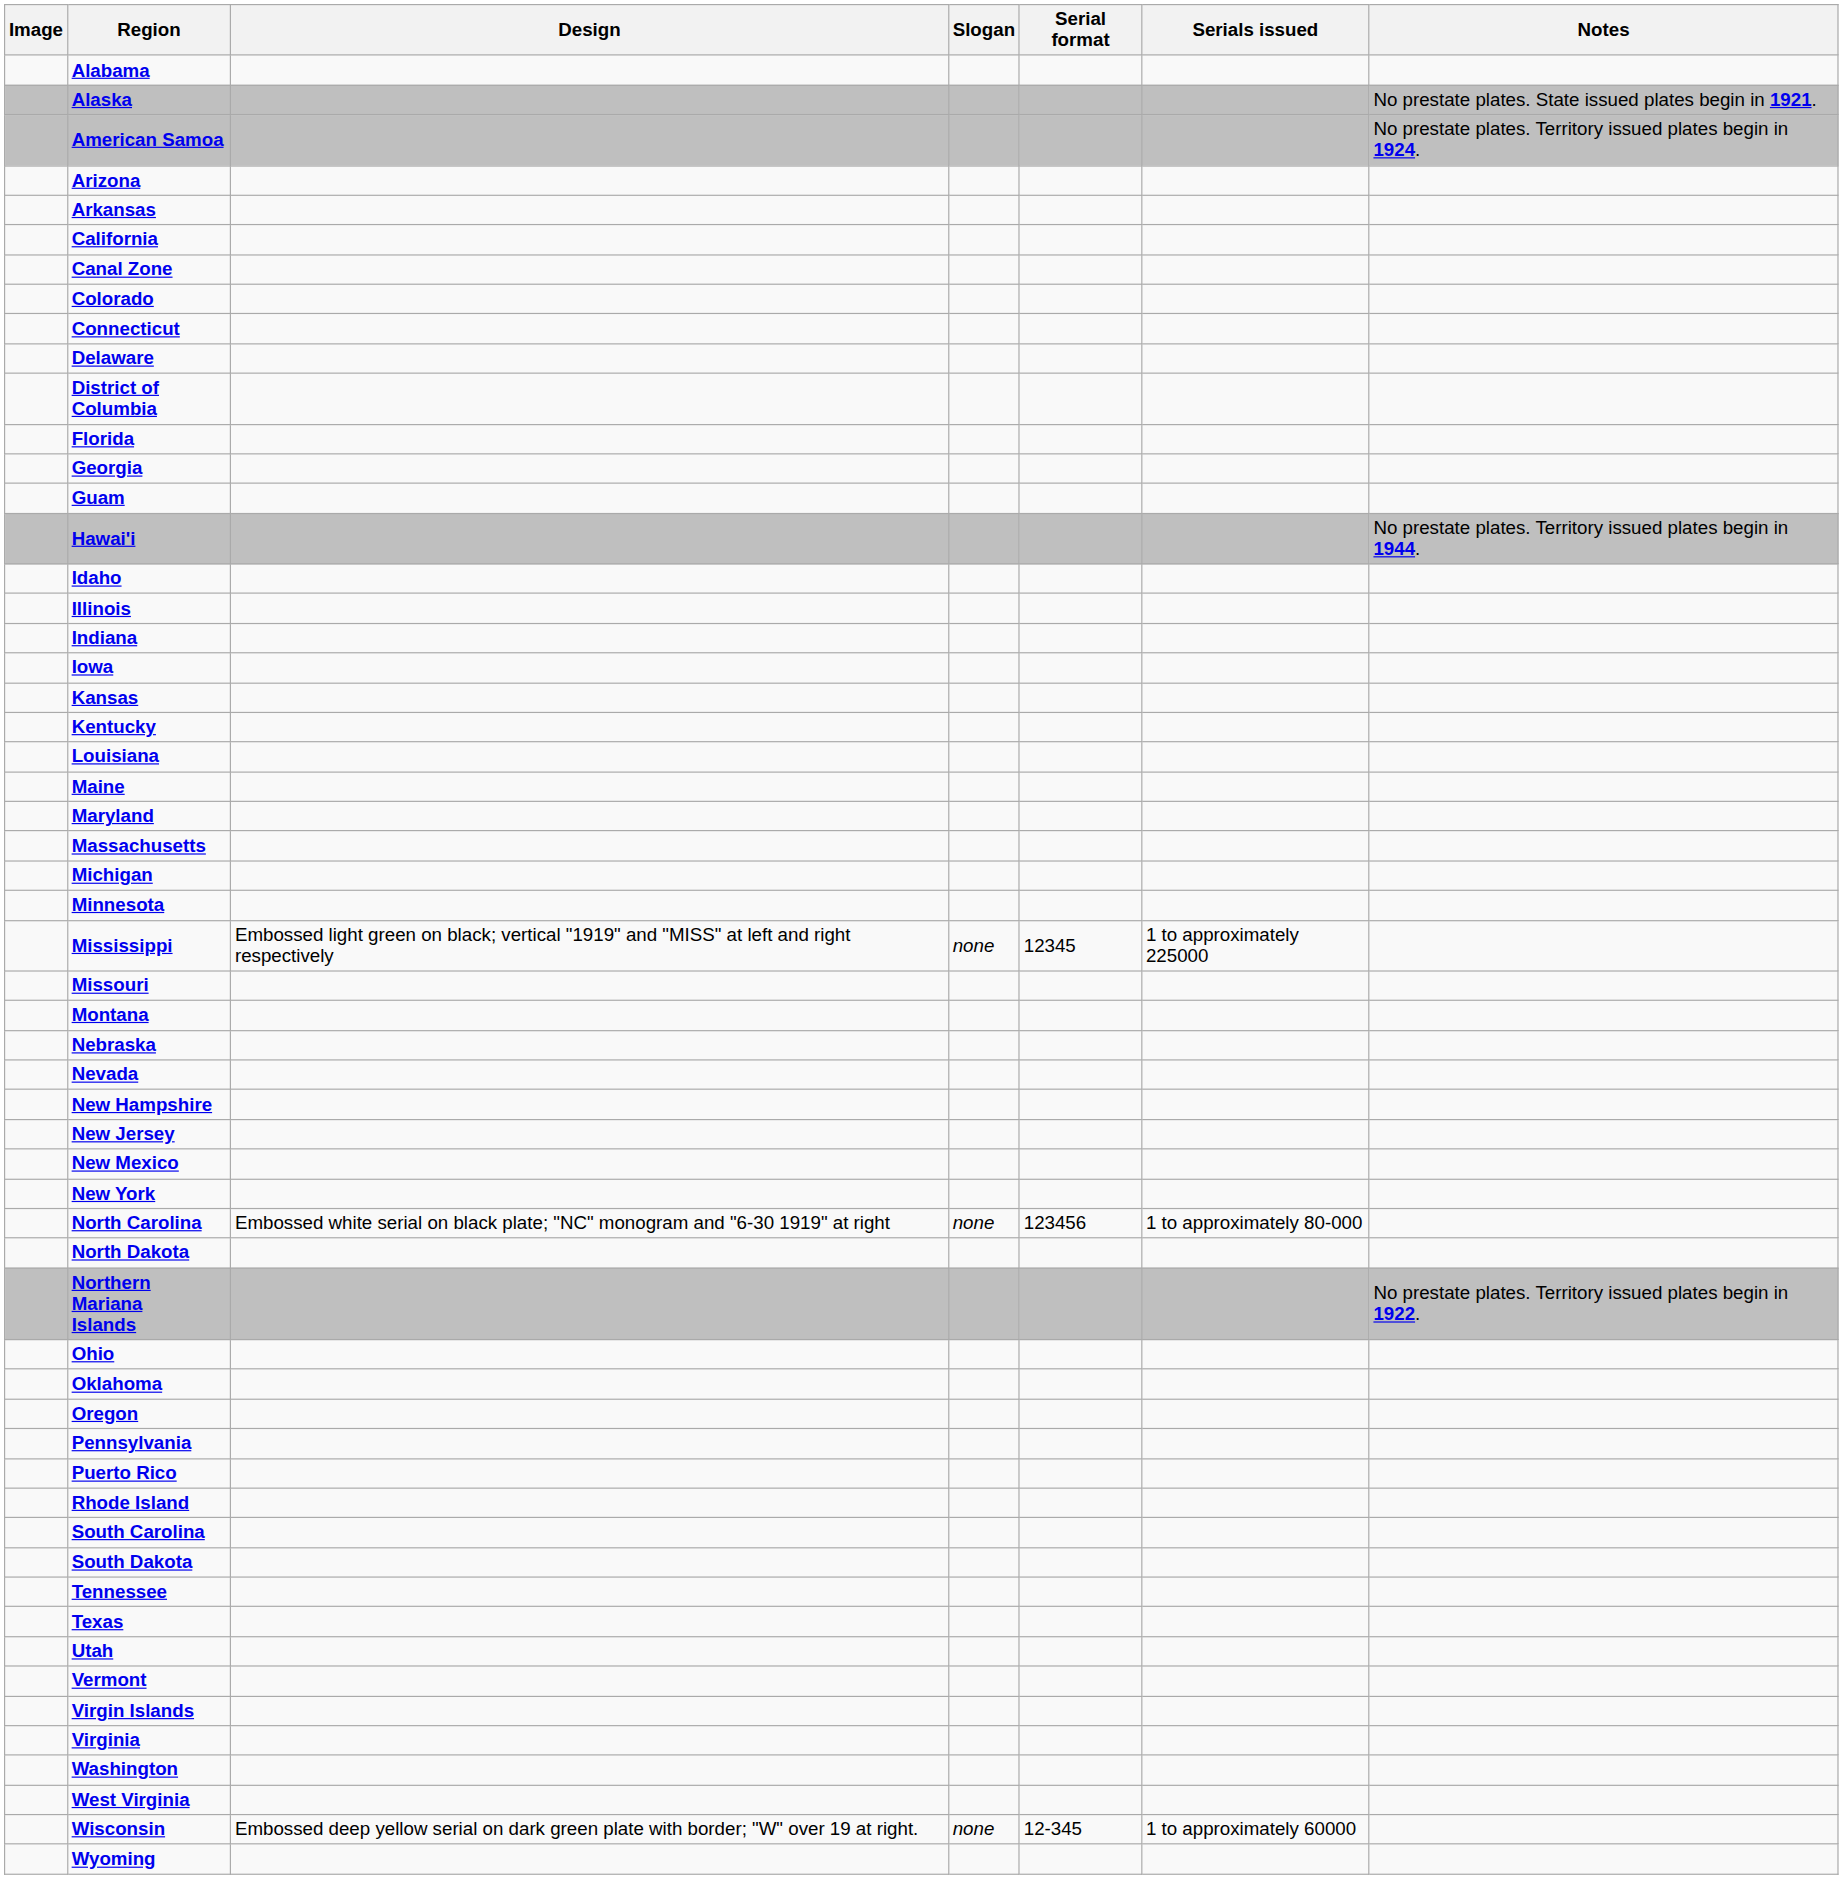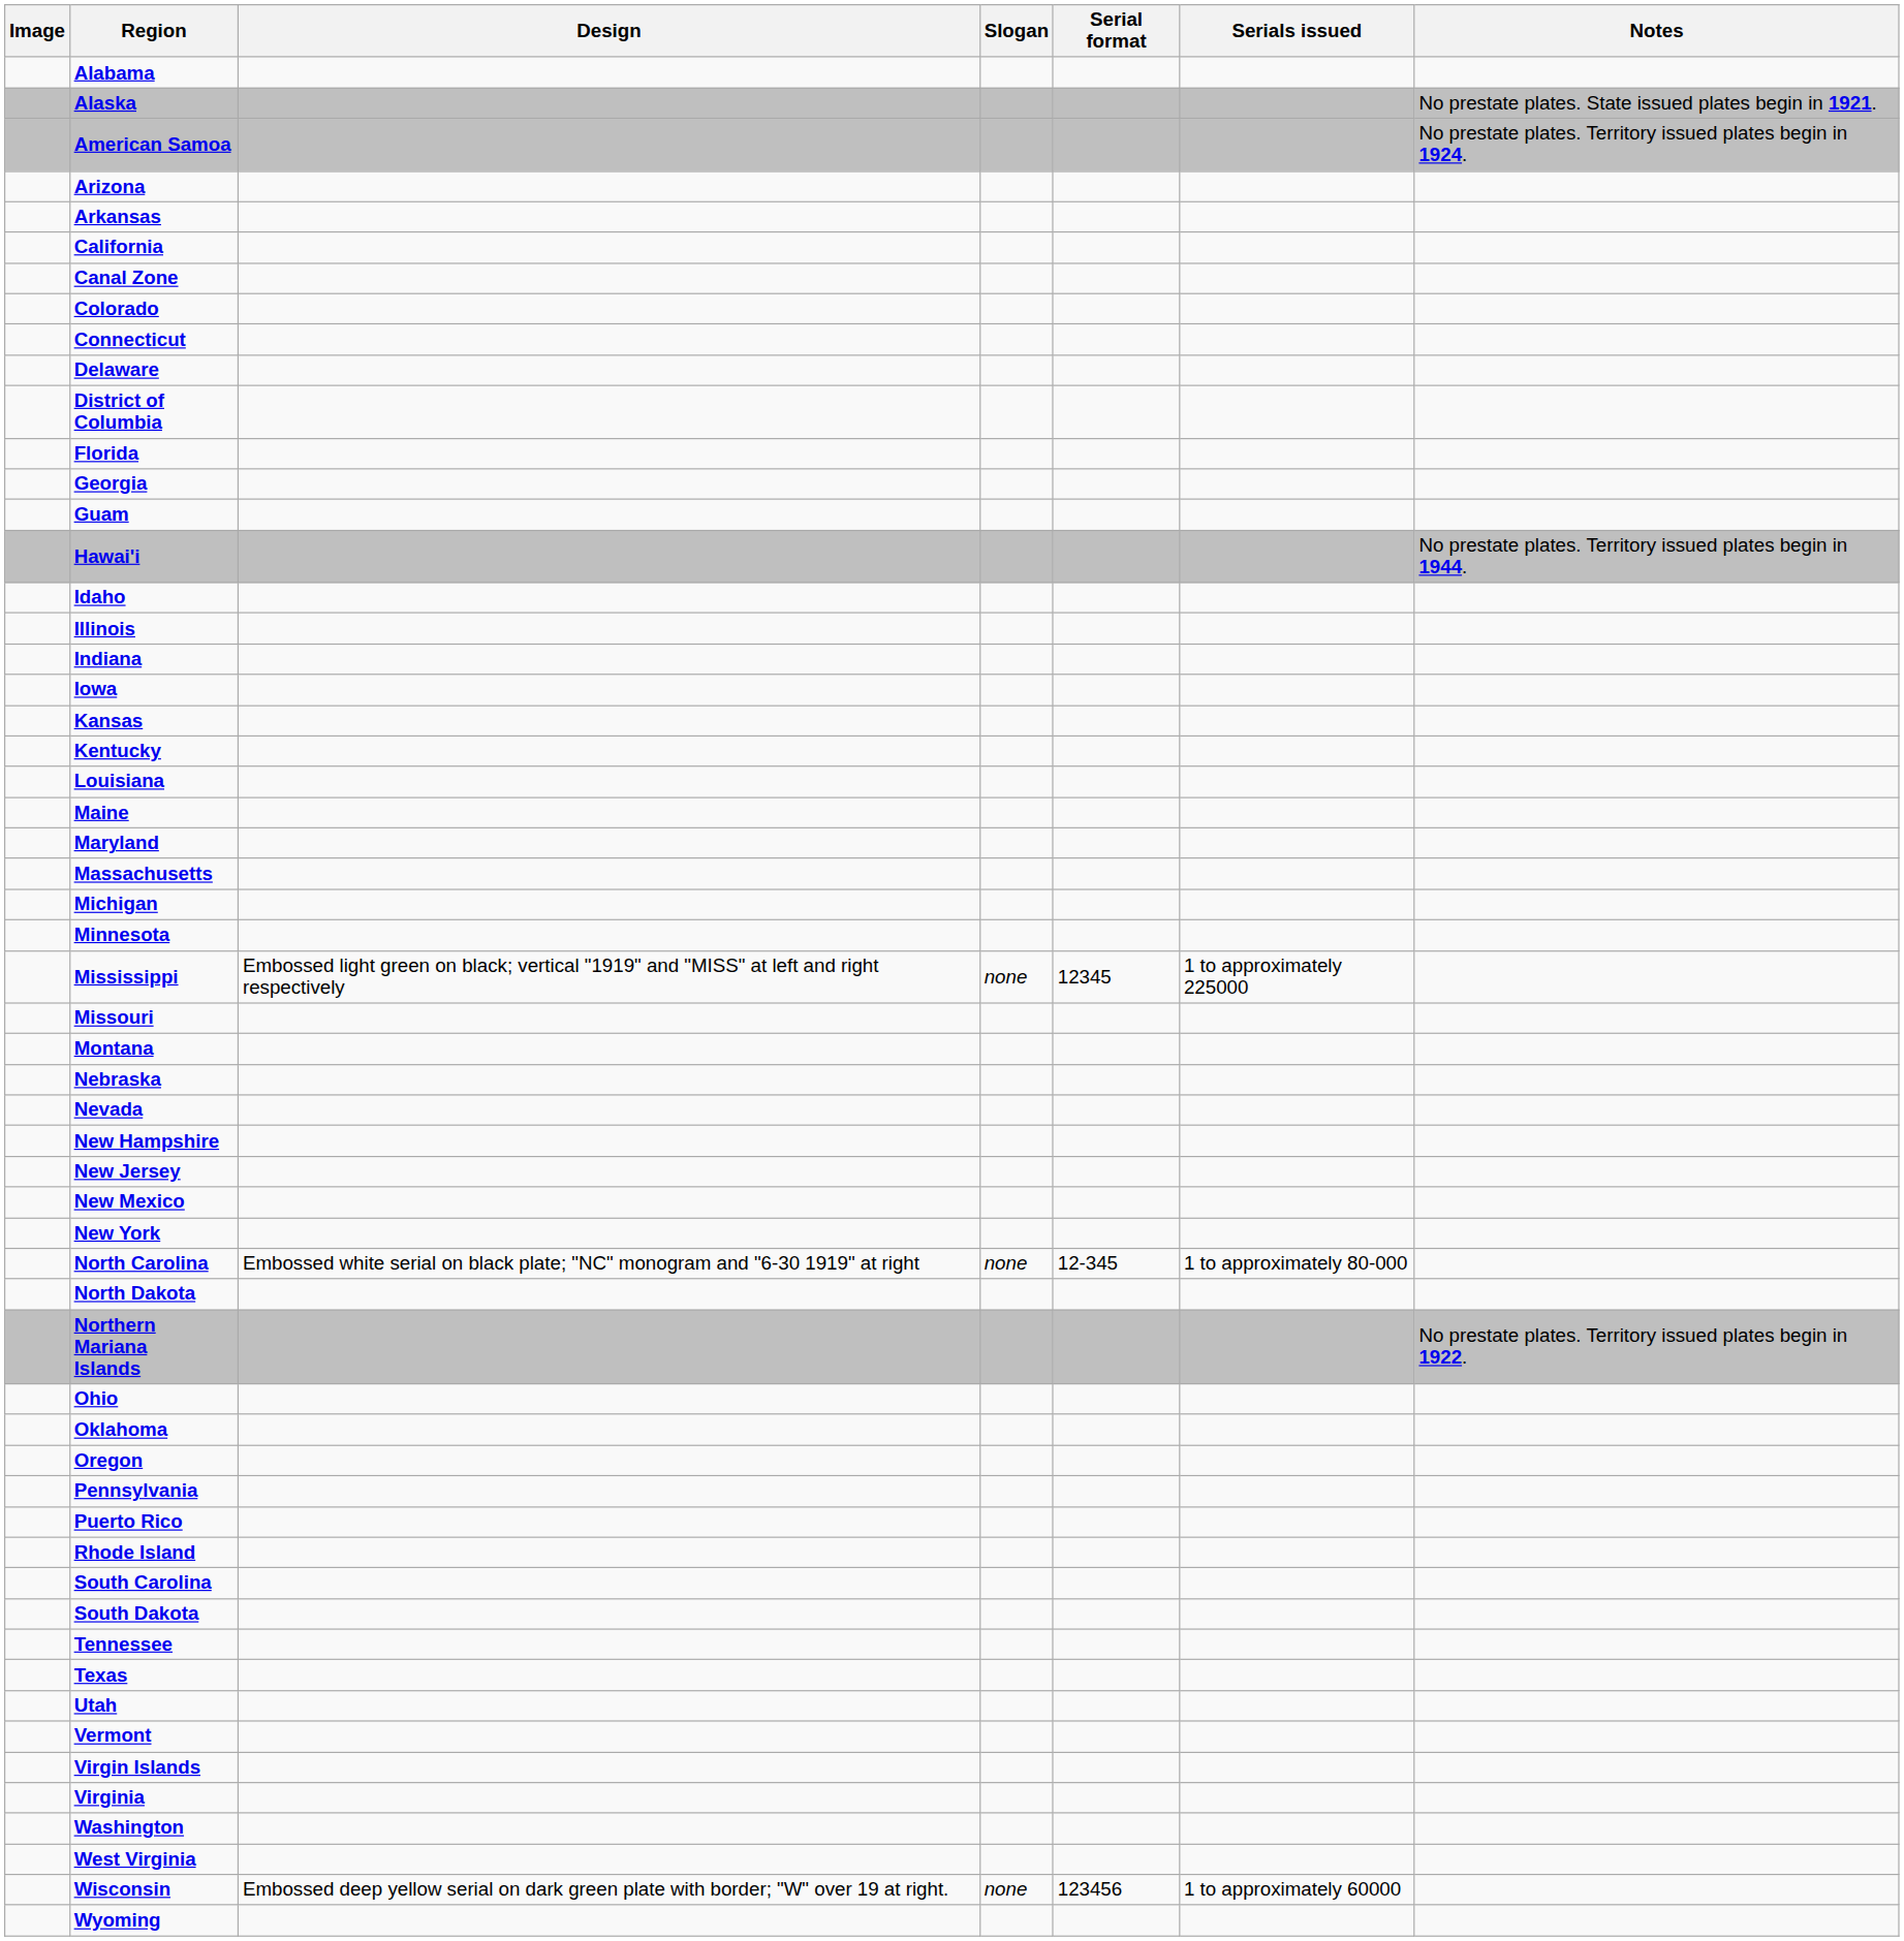 <table class="wikitable">
 <tr>
 <th>Image</th>
 <th>Region</th>
 <th>Design</th>
 <th>Slogan</th>
 <th>Serial format</th>
 <th>Serials issued</th>
 <th>Notes</th>
 </tr>
 <tr>
 <td></td>
 <td><strong><a href='#'>Alabama</a></strong></td>
 <td></td>
 <td></td>
 <td></td>
 <td></td>
 <td></td>
 </tr>
 <tr style="background:#BFBFBF";>
 <td></td>
 <td><strong><a href='#'>Alaska</a></strong></td>
 <td></td>
 <td></td>
 <td></td>
 <td></td>
 <td>No prestate plates. State issued plates begin in <a href='#'><strong>1921</strong></a>.</td>
 </tr>
 <tr style="background:#BFBFBF";>
 <td></td>
 <td><strong><a href='#'>American Samoa</a></strong></td>
 <td></td>
 <td></td>
 <td></td>
 <td></td>
 <td>No prestate plates. Territory issued plates begin in <a href='#'><strong>1924</strong></a>.</td>
 </tr>
 <tr>
 <td></td>
 <td><strong><a href='#'>Arizona</a></strong></td>
 <td></td>
 <td></td>
 <td></td>
 <td></td>
 <td></td>
 </tr>
 <tr>
 <td></td>
 <td><strong><a href='#'>Arkansas</a></strong></td>
 <td></td>
 <td></td>
 <td></td>
 <td></td>
 <td></td>
 </tr>
 <tr>
 <td></td>
 <td><strong><a href='#'>California</a></strong></td>
 <td></td>
 <td></td>
 <td></td>
 <td></td>
 <td></td>
 </tr>
 <tr>
 <td></td>
 <td><strong><a href='#'>Canal Zone</a></strong></td>
 <td></td>
 <td></td>
 <td></td>
 <td></td>
 <td></td>
 </tr>
 <tr>
 <td></td>
 <td><strong><a href='#'>Colorado</a></strong></td>
 <td></td>
 <td></td>
 <td></td>
 <td></td>
 <td></td>
 </tr>
 <tr>
 <td></td>
 <td><strong><a href='#'>Connecticut</a></strong></td>
 <td></td>
 <td></td>
 <td></td>
 <td></td>
 <td></td>
 </tr>
 <tr>
 <td></td>
 <td><strong><a href='#'>Delaware</a></strong></td>
 <td></td>
 <td></td>
 <td></td>
 <td></td>
 <td></td>
 </tr>
 <tr>
 <td></td>
 <td><strong><a href='#'>District of<br>Columbia</a></strong></td>
 <td></td>
 <td></td>
 <td></td>
 <td></td>
 <td></td>
 </tr>
 <tr>
 <td></td>
 <td><strong><a href='#'>Florida</a></strong></td>
 <td></td>
 <td></td>
 <td></td>
 <td></td>
 <td></td>
 </tr>
 <tr>
 <td></td>
 <td><strong><a href='#'>Georgia</a></strong></td>
 <td></td>
 <td></td>
 <td></td>
 <td></td>
 <td></td>
 </tr>
 <tr>
 <td></td>
 <td><strong><a href='#'>Guam</a></strong></td>
 <td></td>
 <td></td>
 <td></td>
 <td></td>
 <td></td>
 </tr>
 <tr style="background:#BFBFBF";>
 <td></td>
 <td><strong><a href='#'>Hawai'i</a></strong></td>
 <td></td>
 <td></td>
 <td></td>
 <td></td>
 <td>No prestate plates. Territory issued plates begin in <a href='#'><strong>1944</strong></a>.</td>
 </tr>
 <tr>
 <td></td>
 <td><strong><a href='#'>Idaho</a></strong></td>
 <td></td>
 <td></td>
 <td></td>
 <td></td>
 <td></td>
 </tr>
 <tr>
 <td></td>
 <td><strong><a href='#'>Illinois</a></strong></td>
 <td></td>
 <td></td>
 <td></td>
 <td></td>
 <td></td>
 </tr>
 <tr>
 <td></td>
 <td><strong><a href='#'>Indiana</a></strong></td>
 <td></td>
 <td></td>
 <td></td>
 <td></td>
 <td></td>
 </tr>
 <tr>
 <td></td>
 <td><strong><a href='#'>Iowa</a></strong></td>
 <td></td>
 <td></td>
 <td></td>
 <td></td>
 <td></td>
 </tr>
 <tr>
 <td></td>
 <td><strong><a href='#'>Kansas</a></strong></td>
 <td></td>
 <td></td>
 <td></td>
 <td></td>
 <td></td>
 </tr>
 <tr>
 <td></td>
 <td><strong><a href='#'>Kentucky</a></strong></td>
 <td></td>
 <td></td>
 <td></td>
 <td></td>
 <td></td>
 </tr>
 <tr>
 <td></td>
 <td><strong><a href='#'>Louisiana</a></strong></td>
 <td></td>
 <td></td>
 <td></td>
 <td></td>
 <td></td>
 </tr>
 <tr>
 <td></td>
 <td><strong><a href='#'>Maine</a></strong></td>
 <td></td>
 <td></td>
 <td></td>
 <td></td>
 <td></td>
 </tr>
 <tr>
 <td></td>
 <td><strong><a href='#'>Maryland</a></strong></td>
 <td></td>
 <td></td>
 <td></td>
 <td></td>
 <td></td>
 </tr>
 <tr>
 <td></td>
 <td><strong><a href='#'>Massachusetts</a></strong></td>
 <td></td>
 <td></td>
 <td></td>
 <td></td>
 <td></td>
 </tr>
 <tr>
 <td></td>
 <td><strong><a href='#'>Michigan</a></strong></td>
 <td></td>
 <td></td>
 <td></td>
 <td></td>
 <td></td>
 </tr>
 <tr>
 <td></td>
 <td><strong><a href='#'>Minnesota</a></strong></td>
 <td></td>
 <td></td>
 <td></td>
 <td></td>
 <td></td>
 </tr>
 <tr>
 <td></td>
 <td><strong><a href='#'>Mississippi</a></strong></td>
 <td>Embossed light green on black; vertical "1919" and "MISS" at left and right respectively</td>
 <td><em>none</em></td>
 <td>12345</td>
 <td>1 to approximately 225000</td>
 <td></td>
 </tr>
 <tr>
 <td></td>
 <td><strong><a href='#'>Missouri</a></strong></td>
 <td></td>
 <td></td>
 <td></td>
 <td></td>
 <td></td>
 </tr>
 <tr>
 <td></td>
 <td><strong><a href='#'>Montana</a></strong></td>
 <td></td>
 <td></td>
 <td></td>
 <td></td>
 <td></td>
 </tr>
 <tr>
 <td></td>
 <td><strong><a href='#'>Nebraska</a></strong></td>
 <td></td>
 <td></td>
 <td></td>
 <td></td>
 <td></td>
 </tr>
 <tr>
 <td></td>
 <td><strong><a href='#'>Nevada</a></strong></td>
 <td></td>
 <td></td>
 <td></td>
 <td></td>
 <td></td>
 </tr>
 <tr>
 <td></td>
 <td><strong><a href='#'>New Hampshire</a></strong></td>
 <td></td>
 <td></td>
 <td></td>
 <td></td>
 <td></td>
 </tr>
 <tr>
 <td></td>
 <td><strong><a href='#'>New Jersey</a></strong></td>
 <td></td>
 <td></td>
 <td></td>
 <td></td>
 <td></td>
 </tr>
 <tr>
 <td></td>
 <td><strong><a href='#'>New Mexico</a></strong></td>
 <td></td>
 <td></td>
 <td></td>
 <td></td>
 <td></td>
 </tr>
 <tr>
 <td></td>
 <td><strong><a href='#'>New York</a></strong></td>
 <td></td>
 <td></td>
 <td></td>
 <td></td>
 <td></td>
 </tr>
 <tr>
 <td></td>
 <td><strong><a href='#'>North Carolina</a></strong></td>
 <td>Embossed white serial on black plate; "NC" monogram and "6-30 1919" at right</td>
 <td><em>none</em></td>
-<td>123456</td>
+<td>12-345</td>
 <td>1 to approximately 80-000</td>
 <td></td>
 </tr>
 <tr>
 <td></td>
 <td><strong><a href='#'>North Dakota</a></strong></td>
 <td></td>
 <td></td>
 <td></td>
 <td></td>
 <td></td>
 </tr>
 <tr style="background:#BFBFBF";>
 <td></td>
 <td><strong><a href='#'>Northern Mariana<br> Islands</a></strong></td>
 <td></td>
 <td></td>
 <td></td>
 <td></td>
 <td>No prestate plates. Territory issued plates begin in <a href='#'><strong>1922</strong></a>.</td>
 </tr>
 <tr>
 <td></td>
 <td><strong><a href='#'>Ohio</a></strong></td>
 <td></td>
 <td></td>
 <td></td>
 <td></td>
 <td></td>
 </tr>
 <tr>
 <td></td>
 <td><strong><a href='#'>Oklahoma</a></strong></td>
 <td></td>
 <td></td>
 <td></td>
 <td></td>
 <td></td>
 </tr>
 <tr>
 <td></td>
 <td><strong><a href='#'>Oregon</a></strong></td>
 <td></td>
 <td></td>
 <td></td>
 <td></td>
 <td></td>
 </tr>
 <tr>
 <td></td>
 <td><strong><a href='#'>Pennsylvania</a></strong></td>
 <td></td>
 <td></td>
 <td></td>
 <td></td>
 <td></td>
 </tr>
 <tr>
 <td></td>
 <td><strong><a href='#'>Puerto Rico</a></strong></td>
 <td></td>
 <td></td>
 <td></td>
 <td></td>
 <td></td>
 </tr>
 <tr>
 <td></td>
 <td><strong><a href='#'>Rhode Island</a></strong></td>
 <td></td>
 <td></td>
 <td></td>
 <td></td>
 <td></td>
 </tr>
 <tr>
 <td></td>
 <td><strong><a href='#'>South Carolina</a></strong></td>
 <td></td>
 <td></td>
 <td></td>
 <td></td>
 <td></td>
 </tr>
 <tr>
 <td></td>
 <td><strong><a href='#'>South Dakota</a></strong></td>
 <td></td>
 <td></td>
 <td></td>
 <td></td>
 <td></td>
 </tr>
 <tr>
 <td></td>
 <td><strong><a href='#'>Tennessee</a></strong></td>
 <td></td>
 <td></td>
 <td></td>
 <td></td>
 <td></td>
 </tr>
 <tr>
 <td></td>
 <td><strong><a href='#'>Texas</a></strong></td>
 <td></td>
 <td></td>
 <td></td>
 <td></td>
 <td></td>
 </tr>
 <tr>
 <td></td>
 <td><strong><a href='#'>Utah</a></strong></td>
 <td></td>
 <td></td>
 <td></td>
 <td></td>
 <td></td>
 </tr>
 <tr>
 <td></td>
 <td><strong><a href='#'>Vermont</a></strong></td>
 <td></td>
 <td></td>
 <td></td>
 <td></td>
 <td></td>
 </tr>
 <tr>
 <td></td>
 <td><strong><a href='#'>Virgin Islands</a></strong></td>
 <td></td>
 <td></td>
 <td></td>
 <td></td>
 <td></td>
 </tr>
 <tr>
 <td></td>
 <td><strong><a href='#'>Virginia</a></strong></td>
 <td></td>
 <td></td>
 <td></td>
 <td></td>
 <td></td>
 </tr>
 <tr>
 <td></td>
 <td><strong><a href='#'>Washington</a></strong></td>
 <td></td>
 <td></td>
 <td></td>
 <td></td>
 <td></td>
 </tr>
 <tr>
 <td></td>
 <td><strong><a href='#'>West Virginia</a></strong></td>
 <td></td>
 <td></td>
 <td></td>
 <td></td>
 <td></td>
 </tr>
 <tr>
 <td></td>
 <td><strong><a href='#'>Wisconsin</a></strong></td>
 <td>Embossed deep yellow serial on dark green plate with border; "W" over 19 at right.</td>
 <td><em>none</em></td>
-<td>12-345</td>
+<td>123456</td>
 <td>1 to approximately 60000</td>
 <td></td>
 </tr>
 <tr>
 <td></td>
 <td><strong><a href='#'>Wyoming</a></strong></td>
 <td></td>
 <td></td>
 <td></td>
 <td></td>
 <td></td>
 </tr>
 </table>
